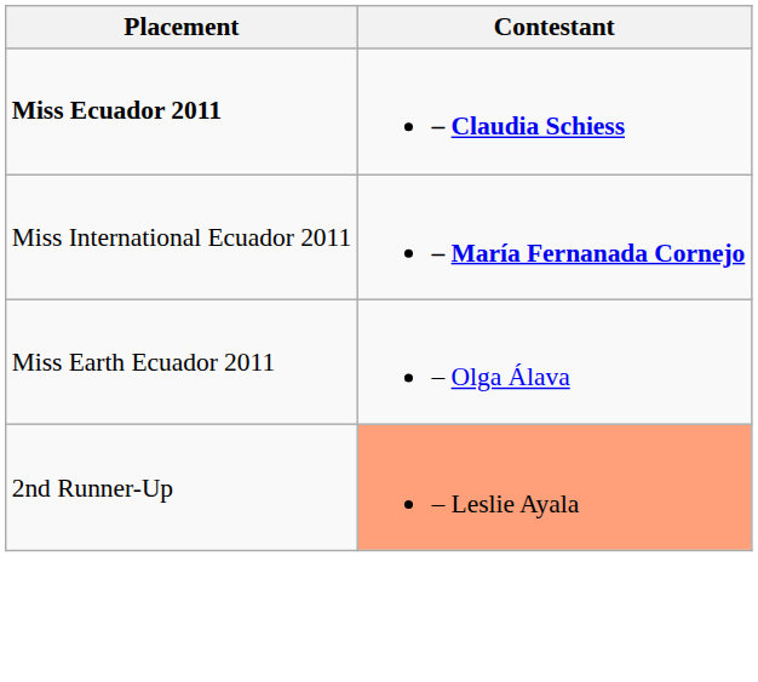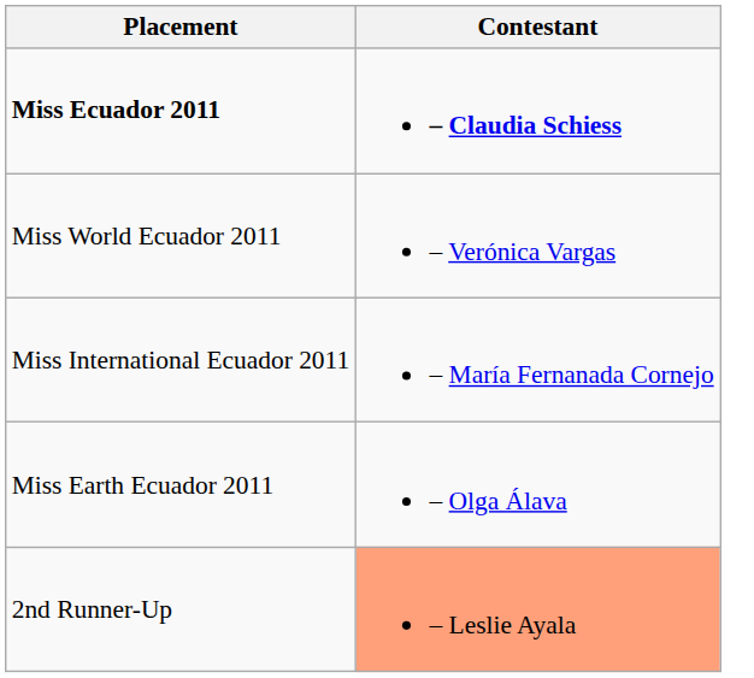 <table class="wikitable sortable" style="font-size: 95%;">
 <tr>
 <th>Placement</th>
 <th>Contestant</th>
 </tr>
 <tr>
 <td><strong>Miss Ecuador 2011</strong></td>
 <td><br><ul><li><strong> – <a href='#'>Claudia Schiess</a></strong></li></ul></td>
 </tr>
 <tr>
+<td>Miss World Ecuador 2011</td>
+<td><br><ul><li> – <a href='#'>Verónica Vargas</a></li></ul></td>
+</tr>
+<tr>
 <td>Miss International Ecuador 2011</td>
-<td><strong><br><ul><li> – <a href='#'>María Fernanada Cornejo</a></li></ul></strong></td>
+<td><br><ul><li> – <a href='#'>María Fernanada Cornejo</a></li></ul></td>
 </tr>
 <tr>
 <td>Miss Earth Ecuador 2011</td>
 <td><br><ul><li> – <a href='#'>Olga Álava</a></li></ul></td>
 </tr>
 <tr>
 <td>2nd Runner-Up</td>
 <td style="background: lightsalmon;"><br><ul><li> – Leslie Ayala</li></ul></td>
 </tr>
 </table>
